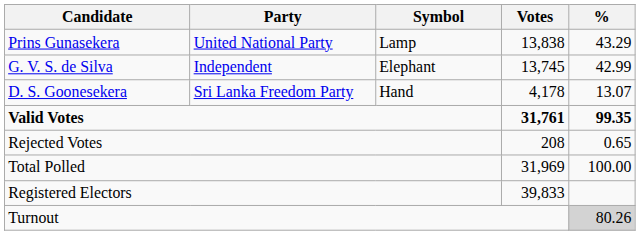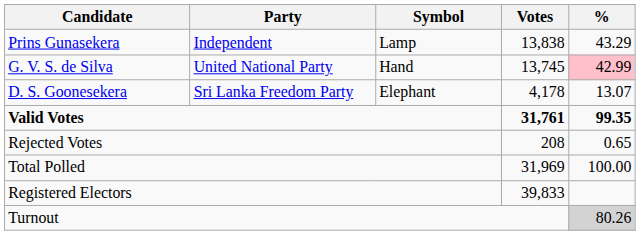 <table class="wikitable" border="1" style="text-align:right;">
 <tr>
 <th align=left width="180">Candidate</th>
 <th align=left width="180">Party</th>
 <th align=left width="120">Symbol</th>
 <th align=left width="60">Votes</th>
 <th align=left width="60">%</th>
 </tr>
 <tr>
 <td align=left><a href='#'>Prins Gunasekera</a></td>
-<td align=left><a href='#'>United National Party</a></td>
+<td align=left><a href='#'>Independent</a></td>
 <td align=left>Lamp</td>
 <td align=right>13,838</td>
 <td align=right>43.29</td>
 </tr>
 <tr>
 <td align=left><a href='#'>G. V. S. de Silva</a></td>
-<td align=left><a href='#'>Independent</a></td>
-<td align=left>Elephant</td>
+<td align=left><a href='#'>United National Party</a></td>
+<td align=left>Hand</td>
 <td align=right>13,745</td>
-<td align=right>42.99</td>
+<td align=right style="background: pink;">42.99</td>
 </tr>
 <tr>
 <td align=left><a href='#'>D. S. Goonesekera</a></td>
 <td align=left><a href='#'>Sri Lanka Freedom Party</a></td>
-<td align=left>Hand</td>
+<td align=left>Elephant</td>
 <td align=right>4,178</td>
 <td align=right>13.07</td>
 </tr>
 <tr>
 <td align=left colspan=3><strong>Valid Votes</strong></td>
 <td align=right><strong>31,761</strong></td>
 <td align=right><strong>99.35</strong></td>
 </tr>
 <tr>
 <td align=left colspan=3>Rejected Votes</td>
 <td align=right>208</td>
 <td align=right>0.65</td>
 </tr>
 <tr>
 <td align=left colspan=3>Total Polled</td>
 <td align=right>31,969</td>
 <td align=right>100.00</td>
 </tr>
 <tr>
 <td align=left colspan=3>Registered Electors</td>
 <td align=right>39,833</td>
 <td></td>
 </tr>
 <tr>
 <td align=left colspan=4>Turnout</td>
 <td align=right style="background: lightgrey;">80.26</td>
 </tr>
 </table>
